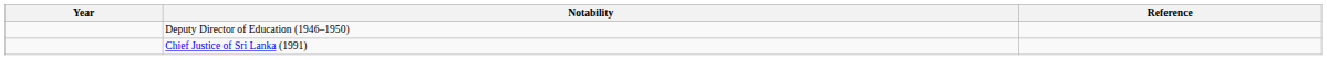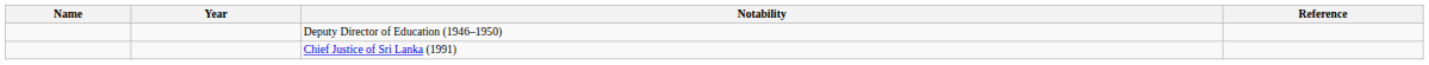 <table class="wikitable sortable" style="width:100%">
 <tr>
+<th style="width:*;">Name</th>
 <th style="width:12%;">Year</th>
 <th style="width:65%;" class="unsortable">Notability</th>
 <th style="width:*;" class="unsortable">Reference</th>
 </tr>
 <tr>
+<td></td>
 <td style="text-align:center;"></td>
 <td>Deputy Director of Education (1946–1950)</td>
 <td style="text-align:center;"></td>
 </tr>
 <tr>
+<td></td>
 <td style="text-align:center;"></td>
 <td><a href='#'>Chief Justice of Sri Lanka</a> (1991)</td>
 <td style="text-align:center;"></td>
 </tr>
 </table>
